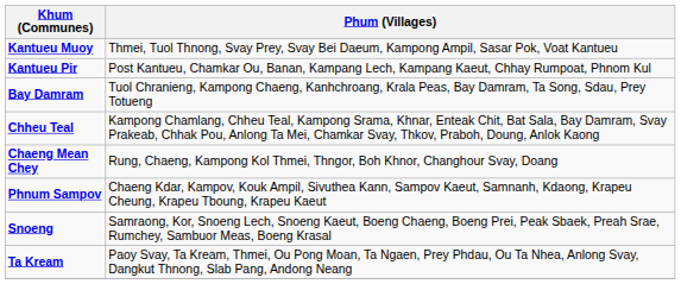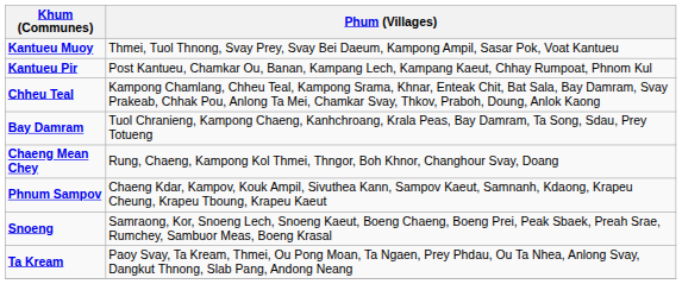 <table class="wikitable">
 <tr>
 <th><a href='#'>Khum</a> (Communes)</th>
 <th><a href='#'>Phum</a> (Villages)</th>
 </tr>
 <tr>
 <td><strong><a href='#'>Kantueu Muoy</a></strong></td>
 <td>Thmei, Tuol Thnong, Svay Prey, Svay Bei Daeum, Kampong Ampil, Sasar Pok, Voat Kantueu</td>
 </tr>
 <tr>
 <td><strong><a href='#'>Kantueu Pir</a></strong></td>
 <td>Post Kantueu, Chamkar Ou, Banan, Kampang Lech, Kampang Kaeut, Chhay Rumpoat, Phnom Kul</td>
 </tr>
 <tr>
+<td><strong><a href='#'>Chheu Teal</a></strong></td>
+<td>Kampong Chamlang, Chheu Teal, Kampong Srama, Khnar, Enteak Chit, Bat Sala, Bay Damram, Svay Prakeab, Chhak Pou, Anlong Ta Mei, Chamkar Svay, Thkov, Praboh, Doung, Anlok Kaong</td>
+</tr>
+<tr>
 <td><strong><a href='#'>Bay Damram</a></strong></td>
 <td>Tuol Chranieng, Kampong Chaeng, Kanhchroang, Krala Peas, Bay Damram, Ta Song, Sdau, Prey Totueng</td>
-</tr>
-<tr>
-<td><strong><a href='#'>Chheu Teal</a></strong></td>
-<td>Kampong Chamlang, Chheu Teal, Kampong Srama, Khnar, Enteak Chit, Bat Sala, Bay Damram, Svay Prakeab, Chhak Pou, Anlong Ta Mei, Chamkar Svay, Thkov, Praboh, Doung, Anlok Kaong</td>
 </tr>
 <tr>
 <td><strong><a href='#'>Chaeng Mean Chey</a></strong></td>
 <td>Rung, Chaeng, Kampong Kol Thmei, Thngor, Boh Khnor, Changhour Svay, Doang</td>
 </tr>
 <tr>
 <td><strong><a href='#'>Phnum Sampov</a></strong></td>
 <td>Chaeng Kdar, Kampov, Kouk Ampil, Sivuthea Kann, Sampov Kaeut, Samnanh, Kdaong, Krapeu Cheung, Krapeu Tboung, Krapeu Kaeut</td>
 </tr>
 <tr>
 <td><strong><a href='#'>Snoeng</a></strong></td>
 <td>Samraong, Kor, Snoeng Lech, Snoeng Kaeut, Boeng Chaeng, Boeng Prei, Peak Sbaek, Preah Srae, Rumchey, Sambuor Meas, Boeng Krasal</td>
 </tr>
 <tr>
 <td><strong><a href='#'>Ta Kream</a></strong></td>
 <td>Paoy Svay, Ta Kream, Thmei, Ou Pong Moan, Ta Ngaen, Prey Phdau, Ou Ta Nhea, Anlong Svay, Dangkut Thnong, Slab Pang, Andong Neang</td>
 </tr>
 <tr>
 </tr>
 </table>
